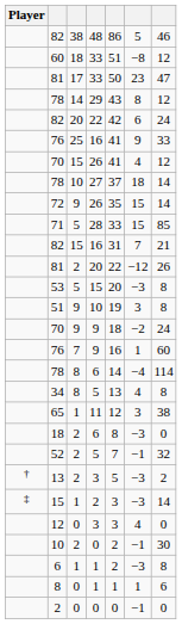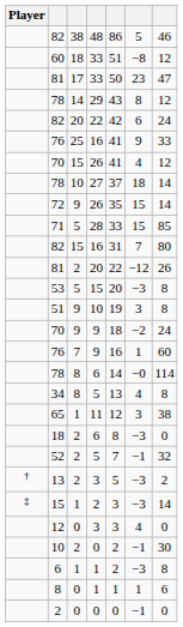 <table class="wikitable sortable" style="text-align:center;">
 <tr>
 <th>Player</th>
 <th></th>
 <th></th>
 <th></th>
 <th></th>
 <th data-sort-type="number"></th>
 <th></th>
 </tr>
 <tr>
 <td></td>
 <td>82</td>
 <td>38</td>
 <td>48</td>
 <td>86</td>
 <td>5</td>
 <td>46</td>
 </tr>
 <tr>
 <td></td>
 <td>60</td>
 <td>18</td>
 <td>33</td>
 <td>51</td>
 <td>−8</td>
 <td>12</td>
 </tr>
 <tr>
 <td></td>
 <td>81</td>
 <td>17</td>
 <td>33</td>
 <td>50</td>
 <td>23</td>
 <td>47</td>
 </tr>
 <tr>
 <td></td>
 <td>78</td>
 <td>14</td>
 <td>29</td>
 <td>43</td>
 <td>8</td>
 <td>12</td>
 </tr>
 <tr>
 <td></td>
 <td>82</td>
 <td>20</td>
 <td>22</td>
 <td>42</td>
 <td>6</td>
 <td>24</td>
 </tr>
 <tr>
 <td></td>
 <td>76</td>
 <td>25</td>
 <td>16</td>
 <td>41</td>
 <td>9</td>
 <td>33</td>
 </tr>
 <tr>
 <td></td>
 <td>70</td>
 <td>15</td>
 <td>26</td>
 <td>41</td>
 <td>4</td>
 <td>12</td>
 </tr>
 <tr>
 <td></td>
 <td>78</td>
 <td>10</td>
 <td>27</td>
 <td>37</td>
 <td>18</td>
 <td>14</td>
 </tr>
 <tr>
 <td></td>
 <td>72</td>
 <td>9</td>
 <td>26</td>
 <td>35</td>
 <td>15</td>
 <td>14</td>
 </tr>
 <tr>
 <td></td>
 <td>71</td>
 <td>5</td>
 <td>28</td>
 <td>33</td>
 <td>15</td>
 <td>85</td>
 </tr>
 <tr>
 <td></td>
 <td>82</td>
 <td>15</td>
 <td>16</td>
 <td>31</td>
 <td>7</td>
-<td>21</td>
+<td>80</td>
 </tr>
 <tr>
 <td></td>
 <td>81</td>
 <td>2</td>
 <td>20</td>
 <td>22</td>
 <td>−12</td>
 <td>26</td>
 </tr>
 <tr>
 <td></td>
 <td>53</td>
 <td>5</td>
 <td>15</td>
 <td>20</td>
 <td>−3</td>
 <td>8</td>
 </tr>
 <tr>
 <td></td>
 <td>51</td>
 <td>9</td>
 <td>10</td>
 <td>19</td>
 <td>3</td>
 <td>8</td>
 </tr>
 <tr>
 <td></td>
 <td>70</td>
 <td>9</td>
 <td>9</td>
 <td>18</td>
 <td>−2</td>
 <td>24</td>
 </tr>
 <tr>
 <td></td>
 <td>76</td>
 <td>7</td>
 <td>9</td>
 <td>16</td>
 <td>1</td>
 <td>60</td>
 </tr>
 <tr>
 <td></td>
 <td>78</td>
 <td>8</td>
 <td>6</td>
 <td>14</td>
-<td>−4</td>
+<td>−0</td>
 <td>114</td>
 </tr>
 <tr>
 <td></td>
 <td>34</td>
 <td>8</td>
 <td>5</td>
 <td>13</td>
 <td>4</td>
 <td>8</td>
 </tr>
 <tr>
 <td></td>
 <td>65</td>
 <td>1</td>
 <td>11</td>
 <td>12</td>
 <td>3</td>
 <td>38</td>
 </tr>
 <tr>
 <td></td>
 <td>18</td>
 <td>2</td>
 <td>6</td>
 <td>8</td>
 <td>−3</td>
 <td>0</td>
 </tr>
 <tr>
 <td></td>
 <td>52</td>
 <td>2</td>
 <td>5</td>
 <td>7</td>
 <td>−1</td>
 <td>32</td>
 </tr>
 <tr>
 <td><sup>†</sup></td>
 <td>13</td>
 <td>2</td>
 <td>3</td>
 <td>5</td>
 <td>−3</td>
 <td>2</td>
 </tr>
 <tr>
 <td><sup>‡</sup></td>
 <td>15</td>
 <td>1</td>
 <td>2</td>
 <td>3</td>
 <td>−3</td>
 <td>14</td>
 </tr>
 <tr>
 <td></td>
 <td>12</td>
 <td>0</td>
 <td>3</td>
 <td>3</td>
 <td>4</td>
 <td>0</td>
 </tr>
 <tr>
 <td></td>
 <td>10</td>
 <td>2</td>
 <td>0</td>
 <td>2</td>
 <td>−1</td>
 <td>30</td>
 </tr>
 <tr>
 <td></td>
 <td>6</td>
 <td>1</td>
 <td>1</td>
 <td>2</td>
 <td>−3</td>
 <td>8</td>
 </tr>
 <tr>
 <td></td>
 <td>8</td>
 <td>0</td>
 <td>1</td>
 <td>1</td>
 <td>1</td>
 <td>6</td>
 </tr>
 <tr>
 <td></td>
 <td>2</td>
 <td>0</td>
 <td>0</td>
 <td>0</td>
 <td>−1</td>
 <td>0</td>
 </tr>
 </table>
